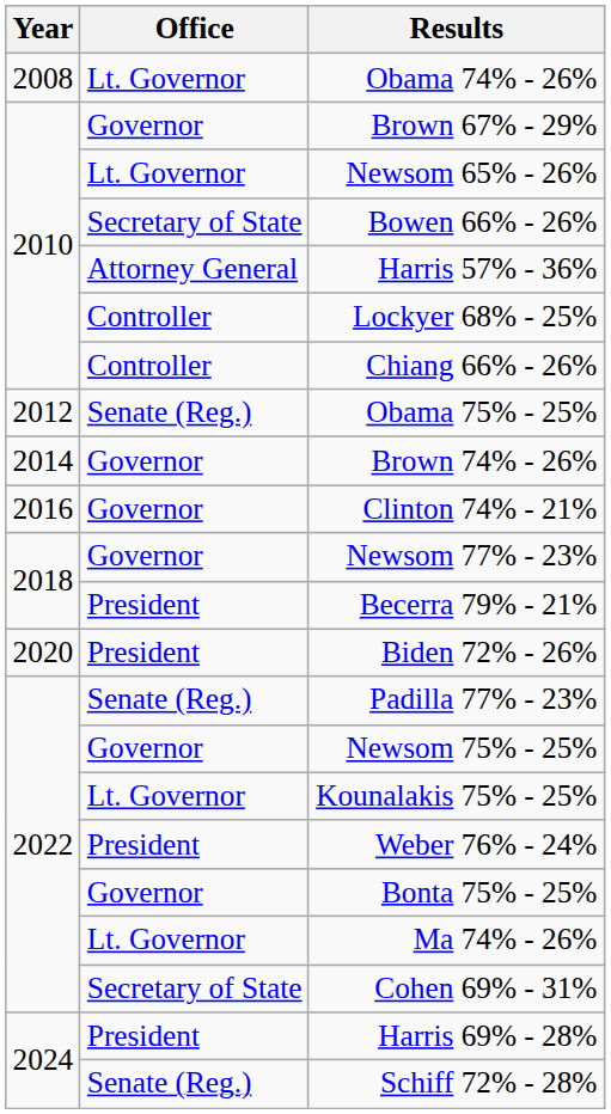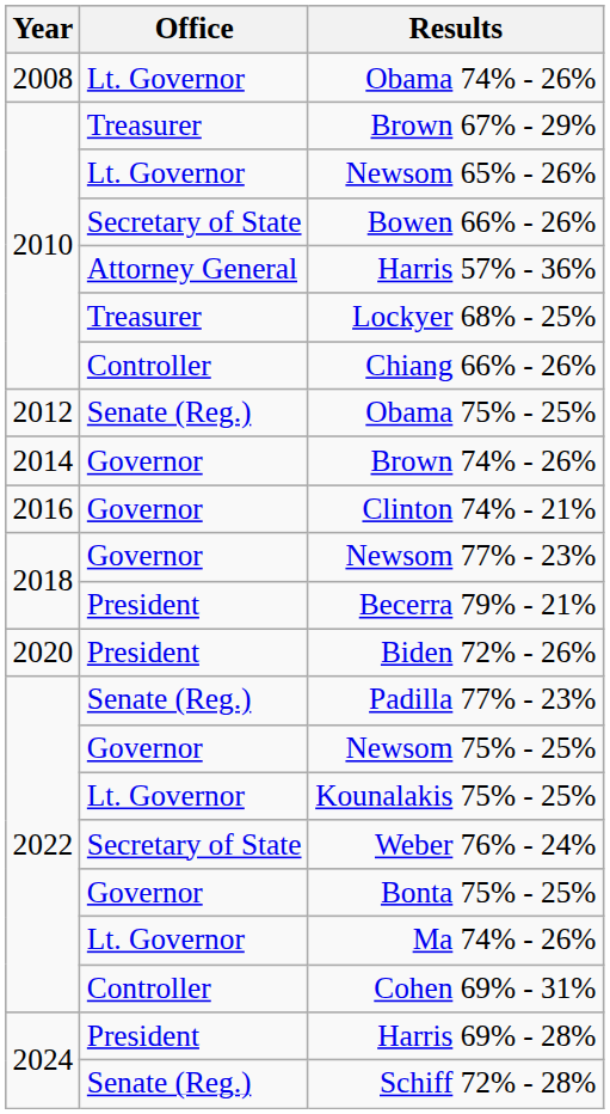 <table class=wikitable>
 <tr>
 <th>Year</th>
 <th>Office</th>
 <th>Results</th>
 </tr>
 <tr>
 <td>2008</td>
 <td><a href='#'>Lt. Governor</a></td>
 <td align="right" ><a href='#'>Obama</a> 74% - 26%</td>
 </tr>
 <tr>
 <td rowspan=6>2010</td>
-<td><a href='#'>Governor</a></td>
+<td><a href='#'>Treasurer</a></td>
 <td align="right" ><a href='#'>Brown</a> 67% - 29%</td>
 </tr>
 <tr>
 <td><a href='#'>Lt. Governor</a></td>
 <td align="right" ><a href='#'>Newsom</a> 65% - 26%</td>
 </tr>
 <tr>
 <td><a href='#'>Secretary of State</a></td>
 <td align="right" ><a href='#'>Bowen</a> 66% - 26%</td>
 </tr>
 <tr>
 <td><a href='#'>Attorney General</a></td>
 <td align="right" ><a href='#'>Harris</a> 57% - 36%</td>
 </tr>
 <tr>
-<td><a href='#'>Controller</a></td>
+<td><a href='#'>Treasurer</a></td>
 <td align="right" ><a href='#'>Lockyer</a> 68% - 25%</td>
 </tr>
 <tr>
 <td><a href='#'>Controller</a></td>
 <td align="right" ><a href='#'>Chiang</a> 66% - 26%</td>
 </tr>
 <tr>
 <td>2012</td>
 <td><a href='#'>Senate (Reg.)</a></td>
 <td align="right" ><a href='#'>Obama</a> 75% - 25%</td>
 </tr>
 <tr>
 <td>2014</td>
 <td><a href='#'>Governor</a></td>
 <td align="right" ><a href='#'>Brown</a> 74% - 26%</td>
 </tr>
 <tr>
 <td>2016</td>
 <td><a href='#'>Governor</a></td>
 <td align="right" ><a href='#'>Clinton</a> 74% - 21%</td>
 </tr>
 <tr>
 <td rowspan=2>2018</td>
 <td><a href='#'>Governor</a></td>
 <td align="right" ><a href='#'>Newsom</a> 77% - 23%</td>
 </tr>
 <tr>
 <td><a href='#'>President</a></td>
 <td align="right" ><a href='#'>Becerra</a> 79% - 21%</td>
 </tr>
 <tr>
 <td>2020</td>
 <td><a href='#'>President</a></td>
 <td align="right" ><a href='#'>Biden</a> 72% - 26%</td>
 </tr>
 <tr>
 <td rowspan=7>2022</td>
 <td><a href='#'>Senate (Reg.)</a></td>
 <td align="right" ><a href='#'>Padilla</a> 77% - 23%</td>
 </tr>
 <tr>
 <td><a href='#'>Governor</a></td>
 <td align="right" ><a href='#'>Newsom</a> 75% - 25%</td>
 </tr>
 <tr>
 <td><a href='#'>Lt. Governor</a></td>
 <td align="right" ><a href='#'>Kounalakis</a> 75% - 25%</td>
 </tr>
 <tr>
-<td><a href='#'>President</a></td>
+<td><a href='#'>Secretary of State</a></td>
 <td align="right" ><a href='#'>Weber</a> 76% - 24%</td>
 </tr>
 <tr>
 <td><a href='#'>Governor</a></td>
 <td align="right" ><a href='#'>Bonta</a> 75% - 25%</td>
 </tr>
 <tr>
 <td><a href='#'>Lt. Governor</a></td>
 <td align="right" ><a href='#'>Ma</a> 74% - 26%</td>
 </tr>
 <tr>
-<td><a href='#'>Secretary of State</a></td>
+<td><a href='#'>Controller</a></td>
 <td align="right" ><a href='#'>Cohen</a> 69% - 31%</td>
 </tr>
 <tr>
 <td rowspan=2>2024</td>
 <td><a href='#'>President</a></td>
 <td align="right" ><a href='#'>Harris</a> 69% - 28%</td>
 </tr>
 <tr>
 <td><a href='#'>Senate (Reg.)</a></td>
 <td align="right" ><a href='#'>Schiff</a> 72% - 28%</td>
 </tr>
 </table>
